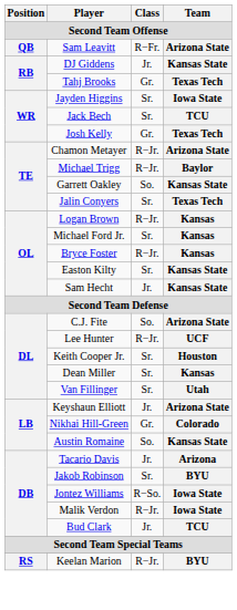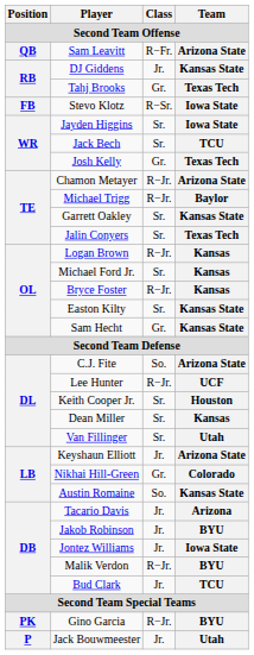 <table class="wikitable">
 <tr>
 <th>Position</th>
 <th>Player</th>
 <th>Class</th>
 <th>Team</th>
 </tr>
 <tr>
 <td colspan="4" style="text-align:center; background:#ddd;"><strong>Second Team Offense</strong></td>
 </tr>
 <tr style="text-align:center;">
 <th rowspan="1"><a href='#'>QB</a></th>
 <td><a href='#'>Sam Leavitt</a></td>
 <td>R−Fr.</td>
 <th>Arizona State</th>
 </tr>
 <tr style="text-align:center;">
 <th rowspan="2"><a href='#'>RB</a></th>
 <td><a href='#'>DJ Giddens</a></td>
 <td>Jr.</td>
 <th>Kansas State</th>
 </tr>
 <tr style="text-align:center;">
 <td><a href='#'>Tahj Brooks</a></td>
 <td>Gr.</td>
 <th>Texas Tech</th>
+</tr>
+<tr style="text-align:center;">
+<th rowspan="1"><a href='#'>FB</a></th>
+<td>Stevo Klotz</td>
+<td>R−Sr.</td>
+<th>Iowa State</th>
 </tr>
 <tr style="text-align:center;">
 <th rowspan="3"><a href='#'>WR</a></th>
 <td><a href='#'>Jayden Higgins</a></td>
 <td>Sr.</td>
 <th>Iowa State</th>
 </tr>
 <tr style="text-align:center;">
 <td><a href='#'>Jack Bech</a></td>
 <td>Sr.</td>
 <th>TCU</th>
 </tr>
 <tr style="text-align:center;">
 <td><a href='#'>Josh Kelly</a></td>
 <td>Gr.</td>
 <th>Texas Tech</th>
 </tr>
 <tr style="text-align:center;">
 <th rowspan="4"><a href='#'>TE</a></th>
 <td>Chamon Metayer</td>
 <td>R−Jr.</td>
 <th>Arizona State</th>
 </tr>
 <tr style="text-align:center;">
 <td><a href='#'>Michael Trigg</a></td>
 <td>R−Jr.</td>
 <th>Baylor</th>
 </tr>
 <tr style="text-align:center;">
 <td>Garrett Oakley</td>
-<td>So.</td>
+<td>Sr.</td>
 <th>Kansas State</th>
 </tr>
 <tr style="text-align:center;">
 <td><a href='#'>Jalin Conyers</a></td>
 <td>Sr.</td>
 <th>Texas Tech</th>
 </tr>
 <tr style="text-align:center;">
 <th rowspan="5"><a href='#'>OL</a></th>
 <td><a href='#'>Logan Brown</a></td>
 <td>R−Jr.</td>
 <th>Kansas</th>
 </tr>
 <tr style="text-align:center;">
 <td>Michael Ford Jr.</td>
 <td>Sr.</td>
 <th>Kansas</th>
 </tr>
 <tr style="text-align:center;">
 <td><a href='#'>Bryce Foster</a></td>
 <td>R−Jr.</td>
 <th>Kansas</th>
 </tr>
 <tr style="text-align:center;">
 <td>Easton Kilty</td>
 <td>Sr.</td>
 <th>Kansas State</th>
 </tr>
 <tr style="text-align:center;">
 <td>Sam Hecht</td>
-<td>Jr.</td>
+<td>Gr.</td>
 <th>Kansas State</th>
 </tr>
 <tr style="text-align:center;">
 <td colspan="4" style="text-align:center; background:#ddd;"><strong>Second Team Defense</strong></td>
 </tr>
 <tr style="text-align:center;">
 <th rowspan="5"><a href='#'>DL</a></th>
 <td>C.J. Fite</td>
 <td>So.</td>
 <th>Arizona State</th>
 </tr>
 <tr style="text-align:center;">
 <td>Lee Hunter</td>
 <td>R−Jr.</td>
 <th>UCF</th>
 </tr>
 <tr style="text-align:center;">
 <td>Keith Cooper Jr.</td>
 <td>Sr.</td>
 <th>Houston</th>
 </tr>
 <tr style="text-align:center;">
 <td>Dean Miller</td>
 <td>Sr.</td>
 <th>Kansas</th>
 </tr>
 <tr style="text-align:center;">
 <td><a href='#'>Van Fillinger</a></td>
 <td>Sr.</td>
 <th>Utah</th>
 </tr>
 <tr style="text-align:center;">
 <th rowspan="3"><a href='#'>LB</a></th>
 <td>Keyshaun Elliott</td>
 <td>Jr.</td>
 <th>Arizona State</th>
 </tr>
 <tr style="text-align:center;">
 <td><a href='#'>Nikhai Hill-Green</a></td>
 <td>Gr.</td>
 <th>Colorado</th>
 </tr>
 <tr style="text-align:center;">
 <td><a href='#'>Austin Romaine</a></td>
 <td>So.</td>
 <th>Kansas State</th>
 </tr>
 <tr style="text-align:center;">
 <th rowspan="5"><a href='#'>DB</a></th>
 <td><a href='#'>Tacario Davis</a></td>
 <td>Jr.</td>
 <th>Arizona</th>
 </tr>
 <tr style="text-align:center;">
 <td><a href='#'>Jakob Robinson</a></td>
-<td>Sr.</td>
+<td>Jr.</td>
 <th>BYU</th>
 </tr>
 <tr style="text-align:center;">
 <td><a href='#'>Jontez Williams</a></td>
-<td>R−So.</td>
+<td>Jr.</td>
 <th>Iowa State</th>
 </tr>
 <tr style="text-align:center;">
 <td>Malik Verdon</td>
 <td>R−Jr.</td>
-<th>Iowa State</th>
+<th>BYU</th>
 </tr>
 <tr style="text-align:center;">
 <td><a href='#'>Bud Clark</a></td>
 <td>Jr.</td>
 <th>TCU</th>
 </tr>
 <tr>
 <td colspan="4" style="text-align:center; background:#ddd;"><strong>Second Team Special Teams</strong></td>
 </tr>
 <tr style="text-align:center;">
-<th rowspan="1"><a href='#'>RS</a></th>
-<td>Keelan Marion</td>
+<th rowspan="1"><a href='#'>PK</a></th>
+<td>Gino Garcia</td>
 <td>R−Jr.</td>
 <th>BYU</th>
 </tr>
+<tr style="text-align:center;">
+<th rowspan="1"><a href='#'>P</a></th>
+<td>Jack Bouwmeester</td>
+<td>Jr.</td>
+<th>Utah</th>
+</tr>
 </table>
